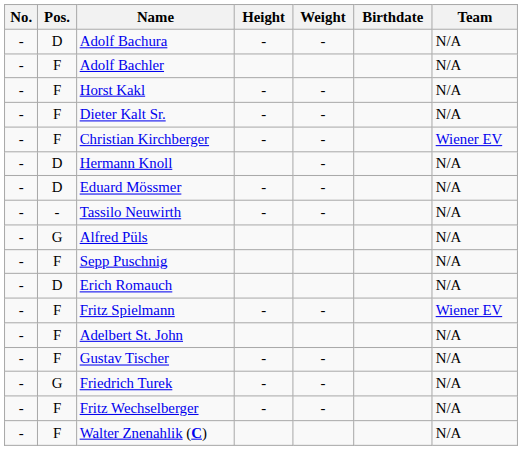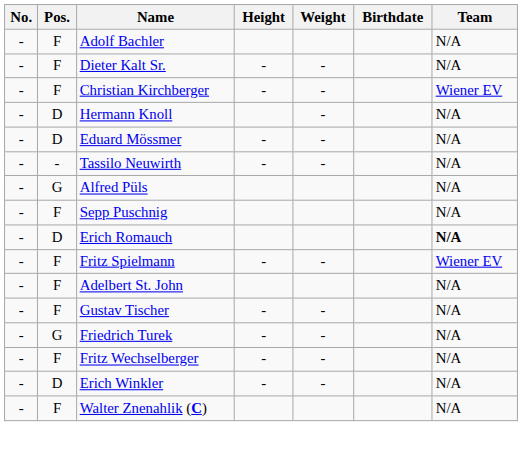 <table class="wikitable sortable" width="80%" style="font-size: 90%; text-align: center;">
 <tr>
 <th>No.</th>
 <th>Pos.</th>
 <th>Name</th>
 <th>Height</th>
 <th>Weight</th>
 <th>Birthdate</th>
 <th>Team</th>
 </tr>
 <tr>
 <td>-</td>
-<td>D</td>
-<td style="text-align:left;"><a href='#'>Adolf Bachura</a></td>
-<td>-</td>
-<td>-</td>
-<td style="text-align:right;"></td>
-<td style="text-align:left;">N/A</td>
-</tr>
-<tr>
-<td>-</td>
 <td>F</td>
 <td style="text-align:left;"><a href='#'>Adolf Bachler</a></td>
 <td></td>
 <td></td>
-<td style="text-align:right;"></td>
-<td style="text-align:left;">N/A</td>
-</tr>
-<tr>
-<td>-</td>
-<td>F</td>
-<td style="text-align:left;"><a href='#'>Horst Kakl</a></td>
-<td>-</td>
-<td>-</td>
 <td style="text-align:right;"></td>
 <td style="text-align:left;">N/A</td>
 </tr>
 <tr>
 <td>-</td>
 <td>F</td>
 <td style="text-align:left;"><a href='#'>Dieter Kalt Sr.</a></td>
 <td>-</td>
 <td>-</td>
 <td style="text-align:right;"></td>
 <td style="text-align:left;">N/A</td>
 </tr>
 <tr>
 <td>-</td>
 <td>F</td>
 <td style="text-align:left;"><a href='#'>Christian Kirchberger</a></td>
 <td>-</td>
 <td>-</td>
 <td style="text-align:right;"></td>
 <td style="text-align:left;"> <a href='#'>Wiener EV</a></td>
 </tr>
 <tr>
 <td>-</td>
 <td>D</td>
 <td style="text-align:left;"><a href='#'>Hermann Knoll</a></td>
 <td></td>
 <td>-</td>
 <td style="text-align:right;"></td>
 <td style="text-align:left;">N/A</td>
 </tr>
 <tr>
 <td>-</td>
 <td>D</td>
 <td style="text-align:left;"><a href='#'>Eduard Mössmer</a></td>
 <td>-</td>
 <td>-</td>
 <td style="text-align:right;"></td>
 <td style="text-align:left;">N/A</td>
 </tr>
 <tr>
 <td>-</td>
 <td>-</td>
 <td style="text-align:left;"><a href='#'>Tassilo Neuwirth</a></td>
 <td>-</td>
 <td>-</td>
 <td style="text-align:right;"></td>
 <td style="text-align:left;">N/A</td>
 </tr>
 <tr>
 <td>-</td>
 <td>G</td>
 <td style="text-align:left;"><a href='#'>Alfred Püls</a></td>
 <td></td>
 <td></td>
 <td style="text-align:right;"></td>
 <td style="text-align:left;">N/A</td>
 </tr>
 <tr>
 <td>-</td>
 <td>F</td>
 <td style="text-align:left;"><a href='#'>Sepp Puschnig</a></td>
 <td></td>
 <td></td>
 <td style="text-align:right;"></td>
 <td style="text-align:left;">N/A</td>
 </tr>
 <tr>
 <td>-</td>
 <td>D</td>
 <td style="text-align:left;"><a href='#'>Erich Romauch</a></td>
 <td></td>
 <td></td>
 <td style="text-align:right;"></td>
-<td style="text-align:left;">N/A</td>
+<td style="text-align:left;"><strong>N/A</strong></td>
 </tr>
 <tr>
 <td>-</td>
 <td>F</td>
 <td style="text-align:left;"><a href='#'>Fritz Spielmann</a></td>
 <td>-</td>
 <td>-</td>
 <td style="text-align:right;"></td>
 <td style="text-align:left;"> <a href='#'>Wiener EV</a></td>
 </tr>
 <tr>
 <td>-</td>
 <td>F</td>
 <td style="text-align:left;"><a href='#'>Adelbert St. John</a></td>
 <td></td>
 <td></td>
 <td style="text-align:right;"></td>
 <td style="text-align:left;">N/A</td>
 </tr>
 <tr>
 <td>-</td>
 <td>F</td>
 <td style="text-align:left;"><a href='#'>Gustav Tischer</a></td>
 <td>-</td>
 <td>-</td>
 <td style="text-align:right;"></td>
 <td style="text-align:left;">N/A</td>
 </tr>
 <tr>
 <td>-</td>
 <td>G</td>
 <td style="text-align:left;"><a href='#'>Friedrich Turek</a></td>
 <td>-</td>
 <td>-</td>
 <td style="text-align:right;"></td>
 <td style="text-align:left;">N/A</td>
 </tr>
 <tr>
 <td>-</td>
 <td>F</td>
 <td style="text-align:left;"><a href='#'>Fritz Wechselberger</a></td>
 <td>-</td>
 <td>-</td>
 <td style="text-align:right;"></td>
 <td style="text-align:left;">N/A</td>
 </tr>
 <tr>
 <td>-</td>
+<td>D</td>
+<td style="text-align:left;"><a href='#'>Erich Winkler</a></td>
+<td>-</td>
+<td>-</td>
+<td style="text-align:right;"></td>
+<td style="text-align:left;">N/A</td>
+</tr>
+<tr>
+<td>-</td>
 <td>F</td>
 <td style="text-align:left;"><a href='#'>Walter Znenahlik</a> (<strong><a href='#'>C</a></strong>)</td>
 <td></td>
 <td></td>
 <td style="text-align:right;"></td>
 <td style="text-align:left;">N/A</td>
 </tr>
 </table>
